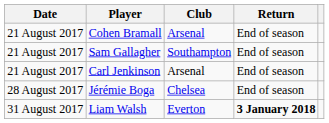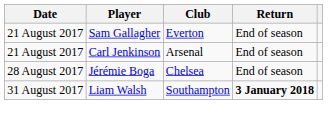 <table class="wikitable" style=text-align:left>
 <tr>
 <th>Date</th>
 <th>Player</th>
 <th>Club</th>
 <th>Return</th>
 <th></th>
 </tr>
 <tr>
 <td>21 August 2017</td>
-<td><a href='#'>Cohen Bramall</a></td>
-<td><a href='#'>Arsenal</a></td>
-<td>End of season</td>
-<td style=text-align:center></td>
-</tr>
-<tr>
-<td>21 August 2017</td>
 <td><a href='#'>Sam Gallagher</a></td>
-<td><a href='#'>Southampton</a></td>
+<td><a href='#'>Everton</a></td>
 <td>End of season</td>
 <td style=text-align:center></td>
 </tr>
 <tr>
 <td>21 August 2017</td>
 <td><a href='#'>Carl Jenkinson</a></td>
 <td>Arsenal</td>
 <td>End of season</td>
 <td style=text-align:center></td>
 </tr>
 <tr>
 <td>28 August 2017</td>
 <td><a href='#'>Jérémie Boga</a></td>
 <td><a href='#'>Chelsea</a></td>
 <td>End of season</td>
 <td style=text-align:center></td>
 </tr>
 <tr>
 <td>31 August 2017</td>
 <td><a href='#'>Liam Walsh</a></td>
-<td><a href='#'>Everton</a></td>
+<td><a href='#'>Southampton</a></td>
 <td><strong>3 January 2018</strong></td>
 <td style=text-align:center></td>
 </tr>
 </table>
